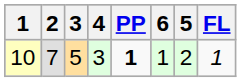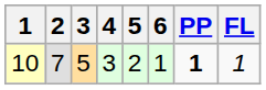 <table class="wikitable" style="font-size: 85%;">
 <tr>
 <th>1</th>
 <th>2</th>
 <th>3</th>
 <th>4</th>
+<th>5</th>
+<th>6</th>
 <th><a href='#'>PP</a></th>
-<th>6</th>
-<th>5</th>
 <th><a href='#'>FL</a></th>
 </tr>
 <tr align="center">
 <td bgcolor="#FFFFBF">10</td>
 <td bgcolor="#DFDFDF">7</td>
 <td bgcolor="#FFDF9F">5</td>
 <td bgcolor="#DFFFDF">3</td>
+<td bgcolor="#DFFFDF">2</td>
+<td bgcolor="#DFFFDF">1</td>
 <td><strong>1</strong></td>
-<td bgcolor="#DFFFDF">1</td>
-<td bgcolor="#DFFFDF">2</td>
 <td><em>1</em></td>
 </tr>
 </table>
